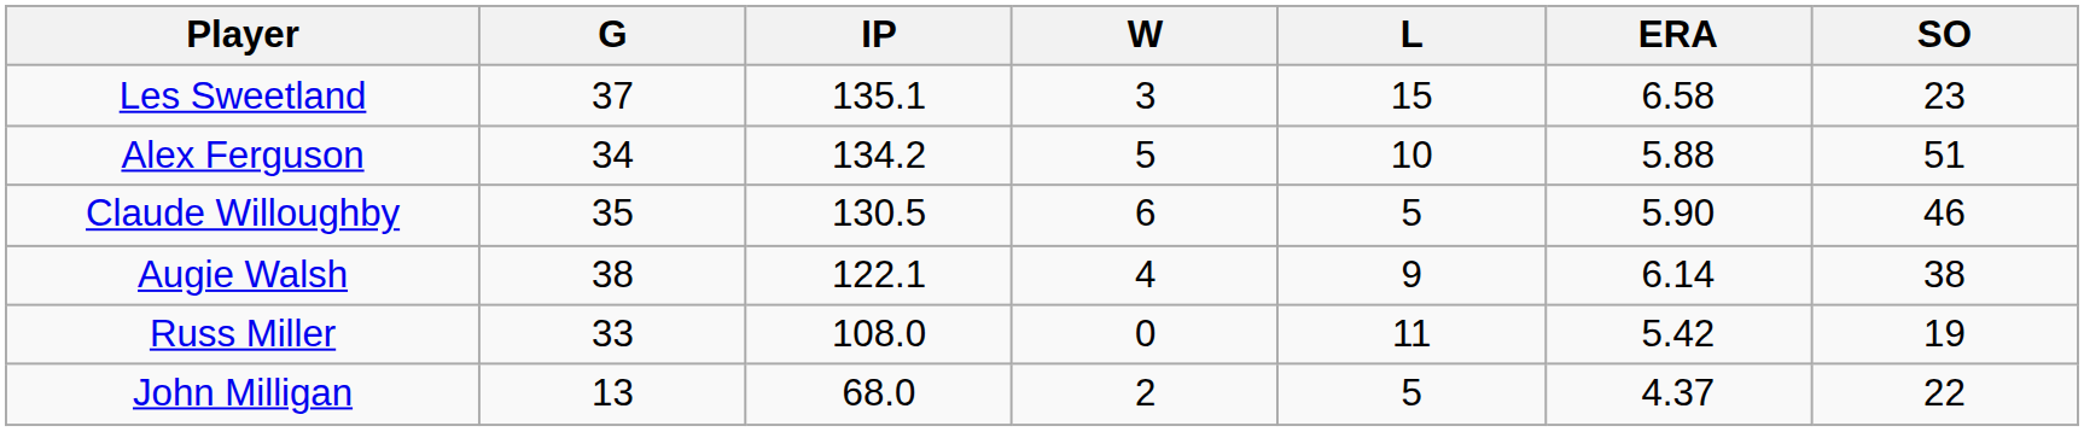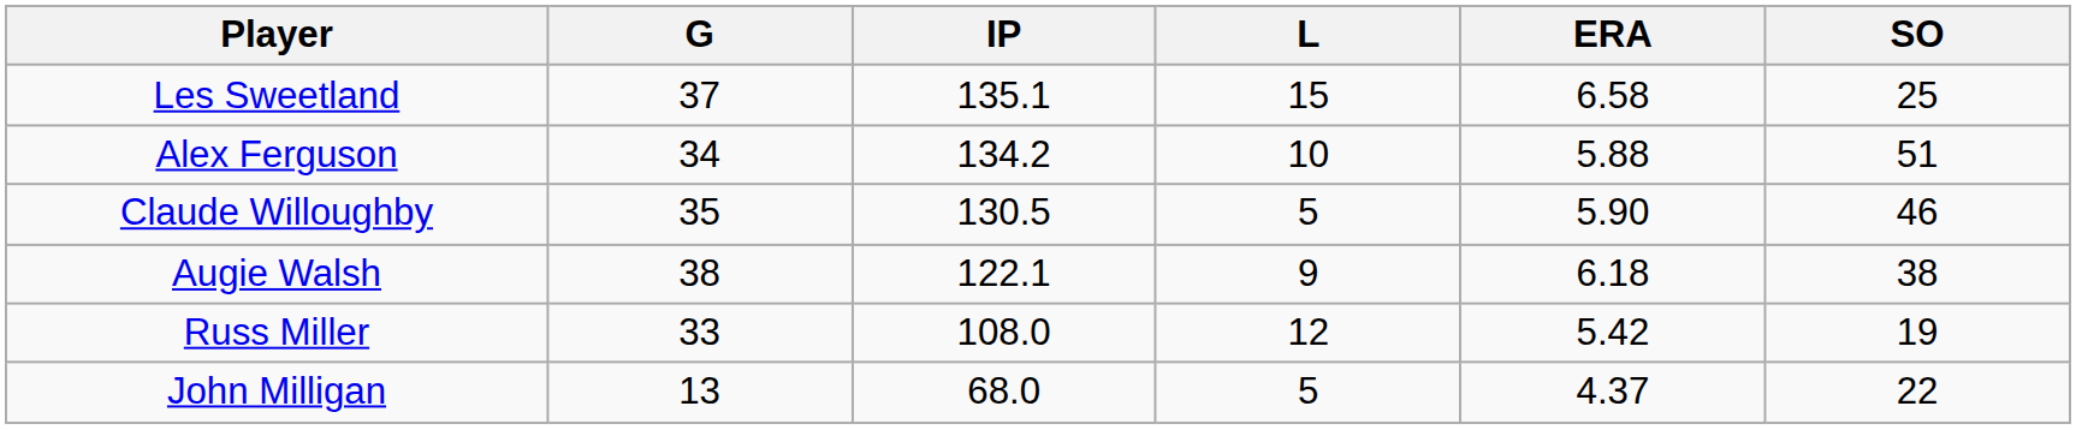 <table class="wikitable sortable">
 <tr>
 <th bgcolor="#DDDDFF" width="16%">Player</th>
 <th bgcolor="#DDDDFF" width="9%">G</th>
 <th bgcolor="#DDDDFF" width="9%">IP</th>
-<th bgcolor="#DDDDFF" width="9%">W</th>
 <th bgcolor="#DDDDFF" width="9%">L</th>
 <th bgcolor="#DDDDFF" width="9%">ERA</th>
 <th bgcolor="#DDDDFF" width="9%">SO</th>
 </tr>
 <tr align="center">
 <td><a href='#'>Les Sweetland</a></td>
 <td>37</td>
 <td>135.1</td>
-<td>3</td>
 <td>15</td>
 <td>6.58</td>
-<td>23</td>
+<td>25</td>
 </tr>
 <tr align="center">
 <td><a href='#'>Alex Ferguson</a></td>
 <td>34</td>
 <td>134.2</td>
-<td>5</td>
 <td>10</td>
 <td>5.88</td>
 <td>51</td>
 </tr>
 <tr align="center">
 <td><a href='#'>Claude Willoughby</a></td>
 <td>35</td>
 <td>130.5</td>
-<td>6</td>
 <td>5</td>
 <td>5.90</td>
 <td>46</td>
 </tr>
 <tr align="center">
 <td><a href='#'>Augie Walsh</a></td>
 <td>38</td>
 <td>122.1</td>
-<td>4</td>
 <td>9</td>
-<td>6.14</td>
+<td>6.18</td>
 <td>38</td>
 </tr>
 <tr align="center">
 <td><a href='#'>Russ Miller</a></td>
 <td>33</td>
 <td>108.0</td>
-<td>0</td>
-<td>11</td>
+<td>12</td>
 <td>5.42</td>
 <td>19</td>
 </tr>
 <tr align="center">
 <td><a href='#'>John Milligan</a></td>
 <td>13</td>
 <td>68.0</td>
-<td>2</td>
 <td>5</td>
 <td>4.37</td>
 <td>22</td>
 </tr>
 </table>
